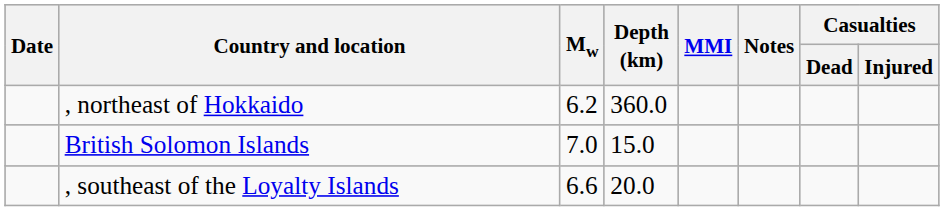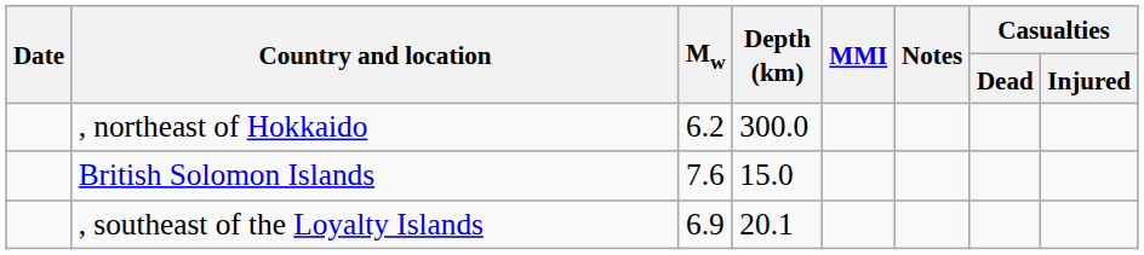 <table class="wikitable sortable sort-under" style="border:1px black; margin-left:1em;">
 <tr>
 <th rowspan="2"><small>Date</small></th>
 <th rowspan="2" style="width: 310px"><small>Country and location</small></th>
 <th rowspan="2"><small>M<sub>w</sub></small></th>
 <th rowspan="2"><small>Depth (km)</small></th>
 <th rowspan="2"><small><a href='#'>MMI</a></small></th>
 <th rowspan="2" class="unsortable"><small>Notes</small></th>
 <th colspan="2"><small>Casualties</small></th>
 </tr>
 <tr>
 <th><small>Dead</small></th>
 <th><small>Injured</small></th>
 </tr>
 <tr>
 <td></td>
 <td>, northeast of <a href='#'>Hokkaido</a></td>
 <td>6.2</td>
-<td>360.0</td>
+<td>300.0</td>
 <td></td>
 <td></td>
 <td></td>
 <td></td>
 </tr>
 <tr>
 <td></td>
 <td> <a href='#'>British Solomon Islands</a></td>
-<td>7.0</td>
+<td>7.6</td>
 <td>15.0</td>
 <td></td>
 <td></td>
 <td></td>
 <td></td>
 </tr>
 <tr>
 <td></td>
 <td>, southeast of the <a href='#'>Loyalty Islands</a></td>
-<td>6.6</td>
-<td>20.0</td>
+<td>6.9</td>
+<td>20.1</td>
 <td></td>
 <td></td>
 <td></td>
 <td></td>
 </tr>
 </table>
